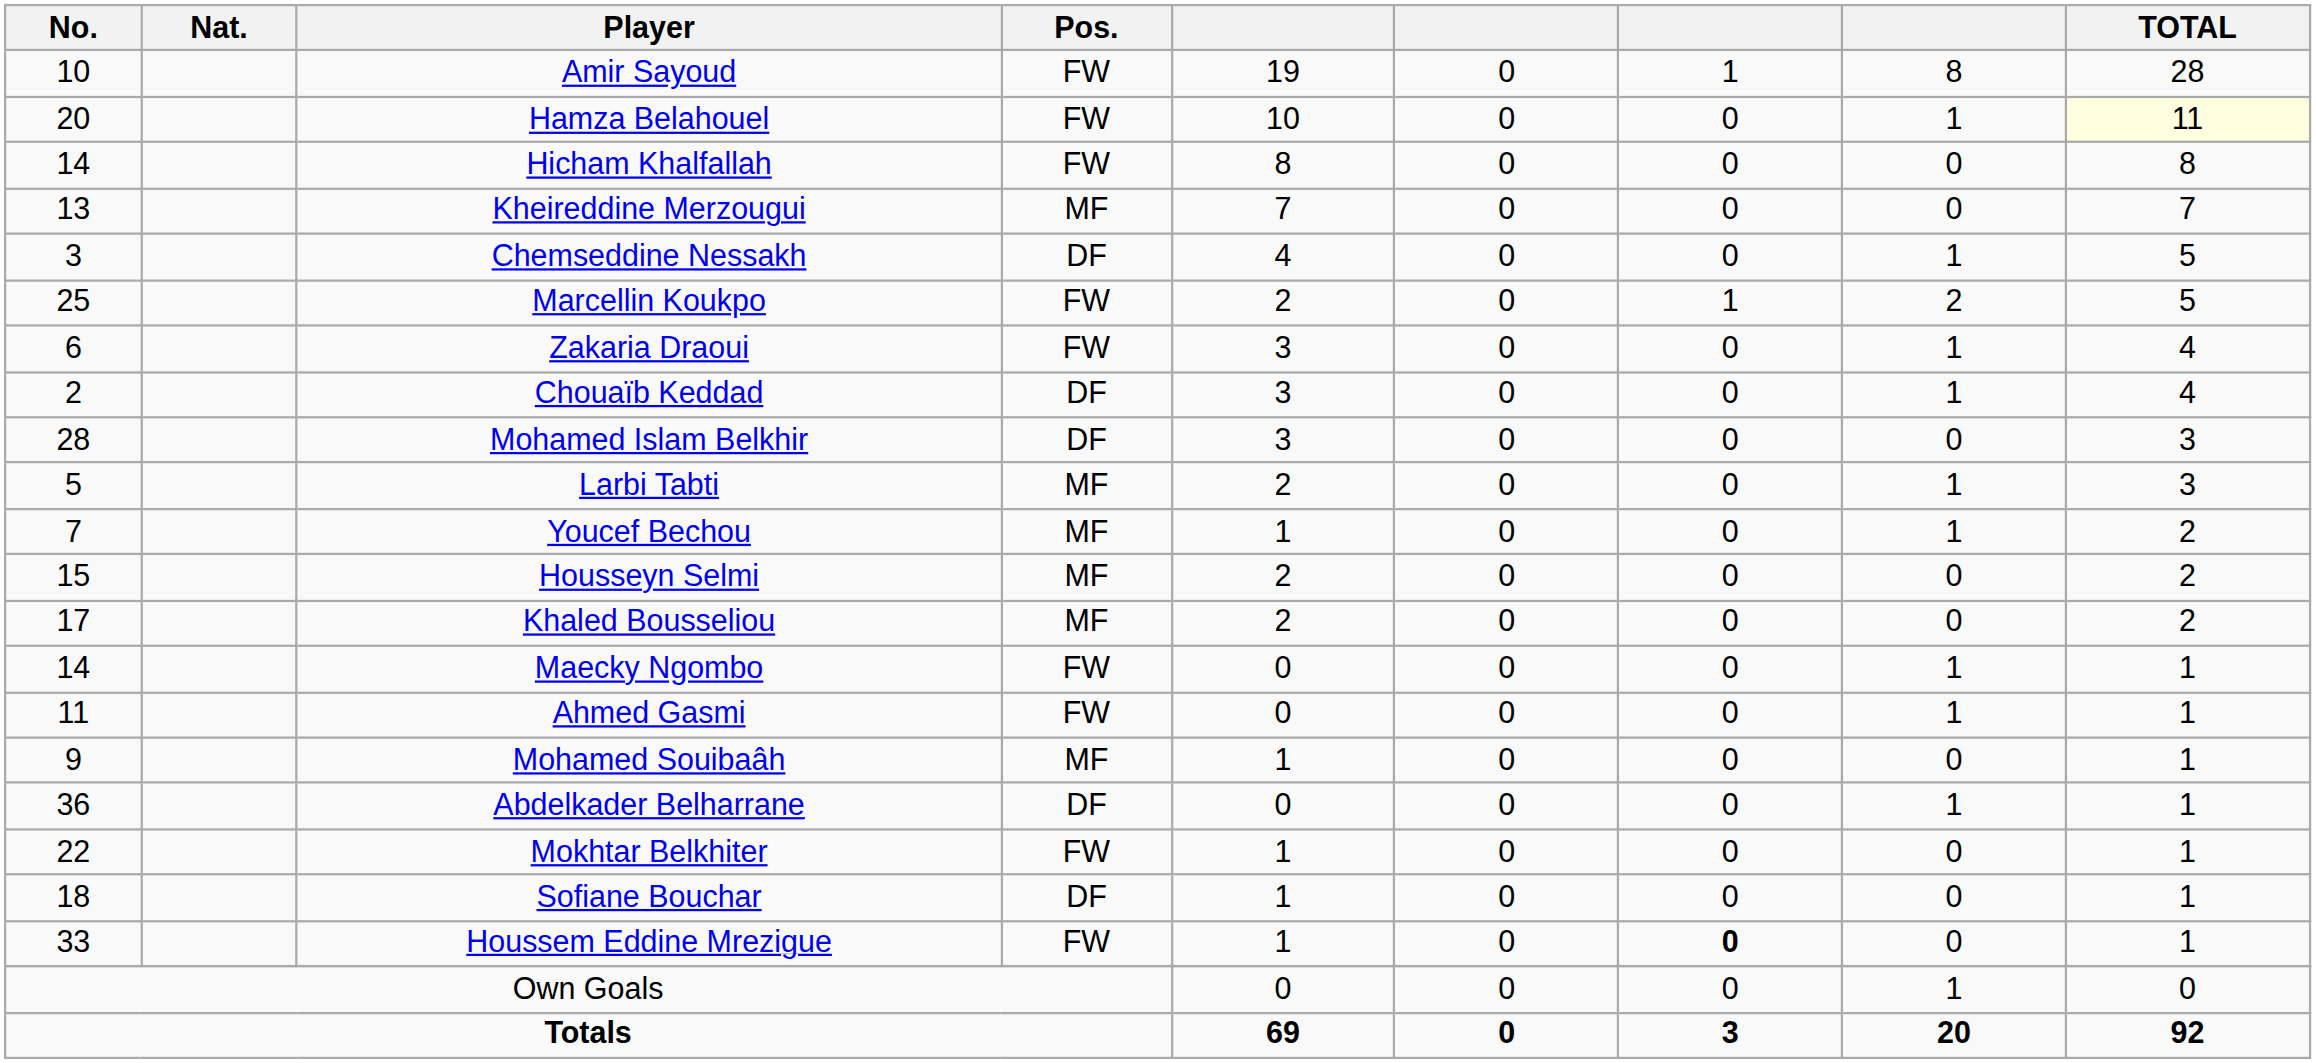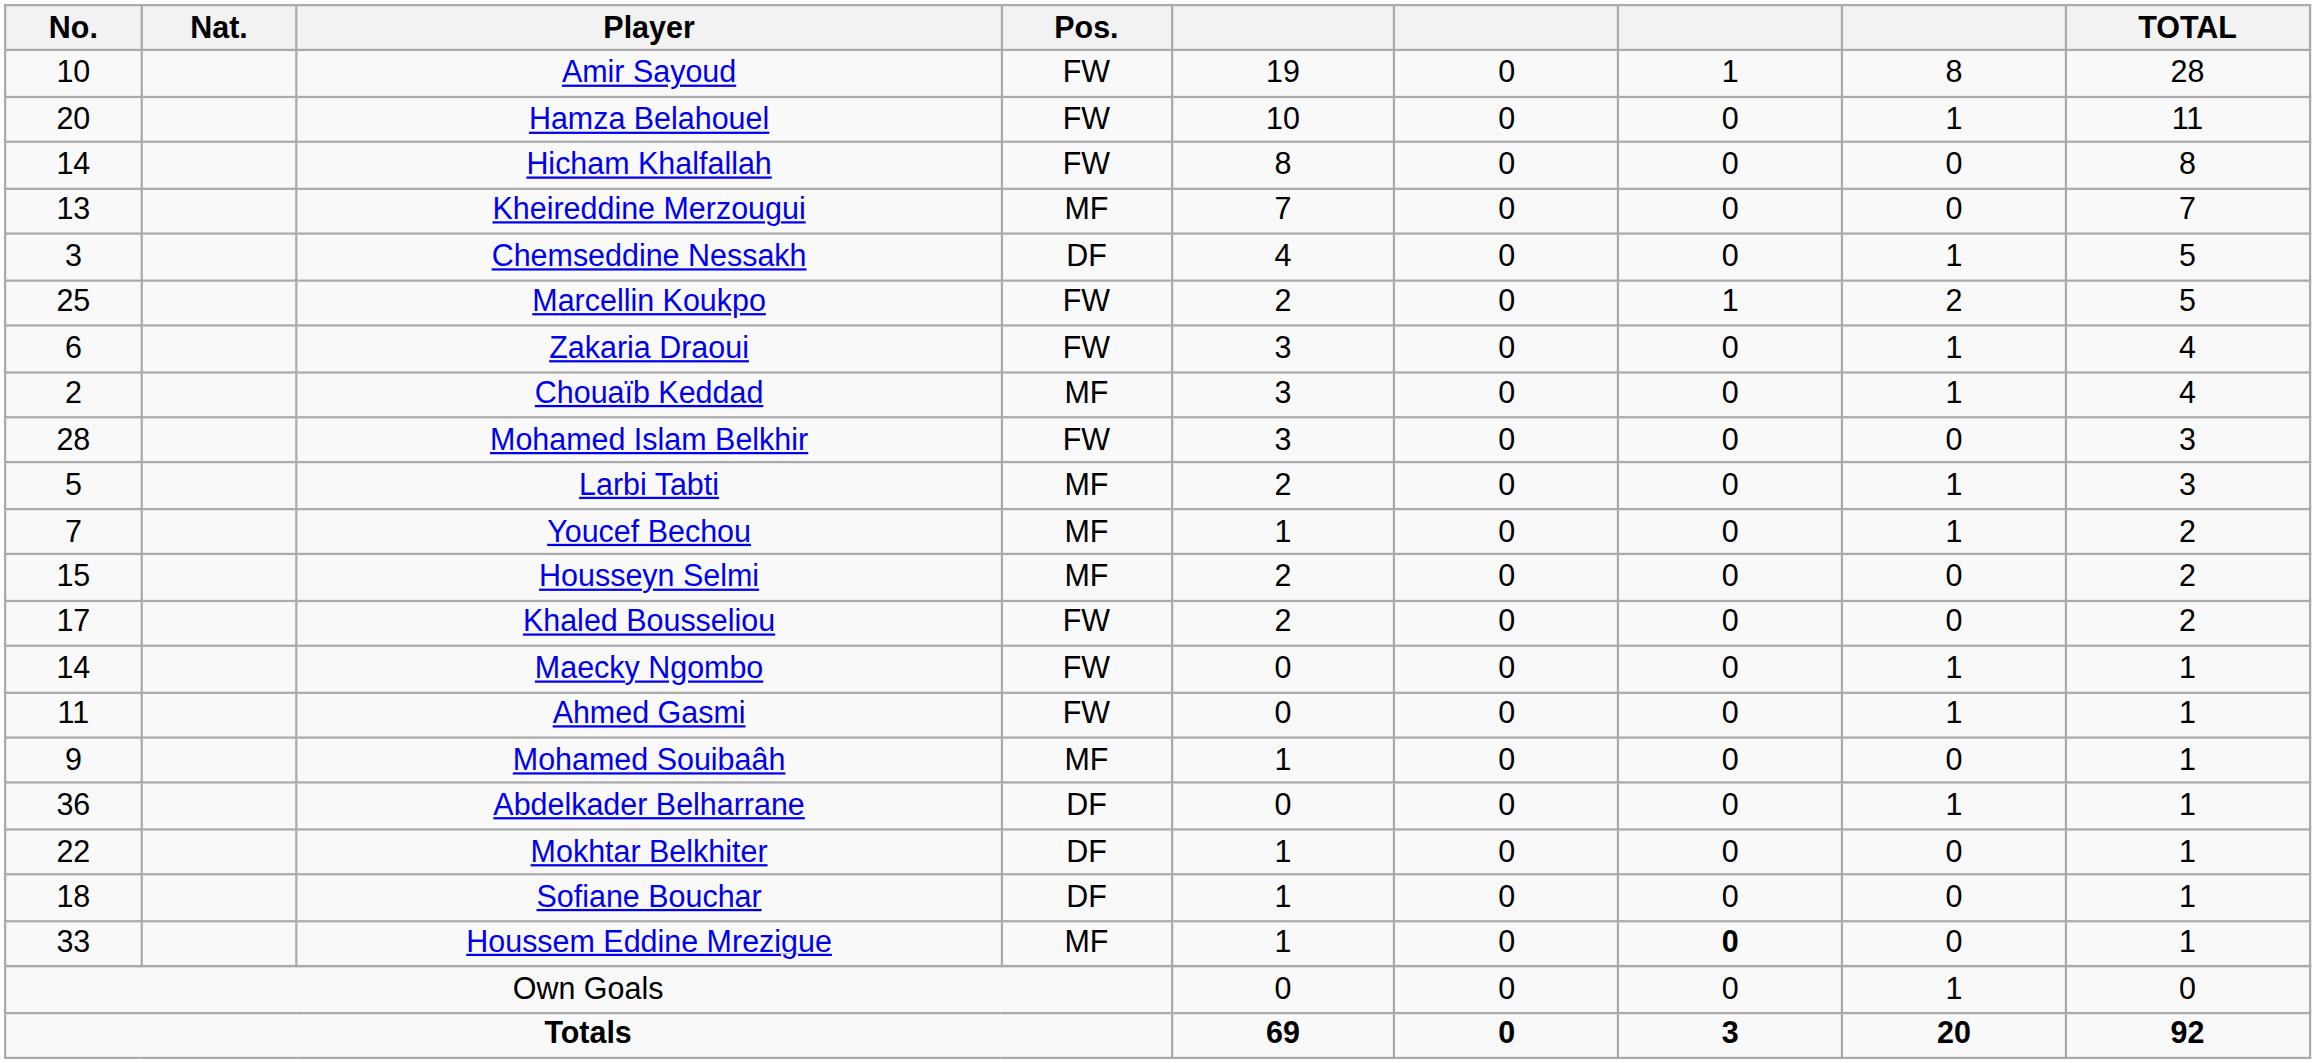 <table class="wikitable sortable alternance"  style="font-size:85%; text-align:center; line-height:14px; width:65%;">
 <tr>
 <th width=10>No.</th>
 <th width=10>Nat.</th>
 <th width=140>Player</th>
 <th width=10>Pos.</th>
 <th width=40></th>
 <th width=40></th>
 <th width=40></th>
 <th width=40></th>
 <th width=10>TOTAL</th>
 </tr>
 <tr>
 <td>10</td>
 <td></td>
 <td><a href='#'>Amir Sayoud</a></td>
 <td>FW</td>
 <td>19</td>
 <td>0</td>
 <td>1</td>
 <td>8</td>
 <td>28</td>
 </tr>
 <tr>
 <td>20</td>
 <td></td>
 <td><a href='#'>Hamza Belahouel</a></td>
 <td>FW</td>
 <td>10</td>
 <td>0</td>
 <td>0</td>
 <td>1</td>
-<td style="background: lightyellow;">11</td>
+<td>11</td>
 </tr>
 <tr>
 <td>14</td>
 <td></td>
 <td><a href='#'>Hicham Khalfallah</a></td>
 <td>FW</td>
 <td>8</td>
 <td>0</td>
 <td>0</td>
 <td>0</td>
 <td>8</td>
 </tr>
 <tr>
 <td>13</td>
 <td></td>
 <td><a href='#'>Kheireddine Merzougui</a></td>
 <td>MF</td>
 <td>7</td>
 <td>0</td>
 <td>0</td>
 <td>0</td>
 <td>7</td>
 </tr>
 <tr>
 <td>3</td>
 <td></td>
 <td><a href='#'>Chemseddine Nessakh</a></td>
 <td>DF</td>
 <td>4</td>
 <td>0</td>
 <td>0</td>
 <td>1</td>
 <td>5</td>
 </tr>
 <tr>
 <td>25</td>
 <td></td>
 <td><a href='#'>Marcellin Koukpo</a></td>
 <td>FW</td>
 <td>2</td>
 <td>0</td>
 <td>1</td>
 <td>2</td>
 <td>5</td>
 </tr>
 <tr>
 <td>6</td>
 <td></td>
 <td><a href='#'>Zakaria Draoui</a></td>
 <td>FW</td>
 <td>3</td>
 <td>0</td>
 <td>0</td>
 <td>1</td>
 <td>4</td>
 </tr>
 <tr>
 <td>2</td>
 <td></td>
 <td><a href='#'>Chouaïb Keddad</a></td>
-<td>DF</td>
+<td>MF</td>
 <td>3</td>
 <td>0</td>
 <td>0</td>
 <td>1</td>
 <td>4</td>
 </tr>
 <tr>
 <td>28</td>
 <td></td>
 <td><a href='#'>Mohamed Islam Belkhir</a></td>
-<td>DF</td>
+<td>FW</td>
 <td>3</td>
 <td>0</td>
 <td>0</td>
 <td>0</td>
 <td>3</td>
 </tr>
 <tr>
 <td>5</td>
 <td></td>
 <td><a href='#'>Larbi Tabti</a></td>
 <td>MF</td>
 <td>2</td>
 <td>0</td>
 <td>0</td>
 <td>1</td>
 <td>3</td>
 </tr>
 <tr>
 <td>7</td>
 <td></td>
 <td><a href='#'>Youcef Bechou</a></td>
 <td>MF</td>
 <td>1</td>
 <td>0</td>
 <td>0</td>
 <td>1</td>
 <td>2</td>
 </tr>
 <tr>
 <td>15</td>
 <td></td>
 <td><a href='#'>Housseyn Selmi</a></td>
 <td>MF</td>
 <td>2</td>
 <td>0</td>
 <td>0</td>
 <td>0</td>
 <td>2</td>
 </tr>
 <tr>
 <td>17</td>
 <td></td>
 <td><a href='#'>Khaled Bousseliou</a></td>
-<td>MF</td>
+<td>FW</td>
 <td>2</td>
 <td>0</td>
 <td>0</td>
 <td>0</td>
 <td>2</td>
 </tr>
 <tr>
 <td>14</td>
 <td></td>
 <td><a href='#'>Maecky Ngombo</a></td>
 <td>FW</td>
 <td>0</td>
 <td>0</td>
 <td>0</td>
 <td>1</td>
 <td>1</td>
 </tr>
 <tr>
 <td>11</td>
 <td></td>
 <td><a href='#'>Ahmed Gasmi</a></td>
 <td>FW</td>
 <td>0</td>
 <td>0</td>
 <td>0</td>
 <td>1</td>
 <td>1</td>
 </tr>
 <tr>
 <td>9</td>
 <td></td>
 <td><a href='#'>Mohamed Souibaâh</a></td>
 <td>MF</td>
 <td>1</td>
 <td>0</td>
 <td>0</td>
 <td>0</td>
 <td>1</td>
 </tr>
 <tr>
 <td>36</td>
 <td></td>
 <td><a href='#'>Abdelkader Belharrane</a></td>
 <td>DF</td>
 <td>0</td>
 <td>0</td>
 <td>0</td>
 <td>1</td>
 <td>1</td>
 </tr>
 <tr>
 <td>22</td>
 <td></td>
 <td><a href='#'>Mokhtar Belkhiter</a></td>
-<td>FW</td>
+<td>DF</td>
 <td>1</td>
 <td>0</td>
 <td>0</td>
 <td>0</td>
 <td>1</td>
 </tr>
 <tr>
 <td>18</td>
 <td></td>
 <td><a href='#'>Sofiane Bouchar</a></td>
 <td>DF</td>
 <td>1</td>
 <td>0</td>
 <td>0</td>
 <td>0</td>
 <td>1</td>
 </tr>
 <tr>
 <td>33</td>
 <td></td>
 <td><a href='#'>Houssem Eddine Mrezigue</a></td>
-<td>FW</td>
+<td>MF</td>
 <td>1</td>
 <td>0</td>
 <td><strong>0</strong></td>
 <td>0</td>
 <td>1</td>
 </tr>
 <tr>
 </tr>
 <tr class="sortbottom">
 <td colspan="4">Own Goals</td>
 <td>0</td>
 <td>0</td>
 <td>0</td>
 <td>1</td>
 <td>0</td>
 </tr>
 <tr class="sortbottom">
 <td colspan="4"><strong>Totals</strong></td>
 <td><strong>69</strong></td>
 <td><strong>0</strong></td>
 <td><strong>3</strong></td>
 <td><strong>20</strong></td>
 <td><strong>92</strong></td>
 </tr>
 </table>
